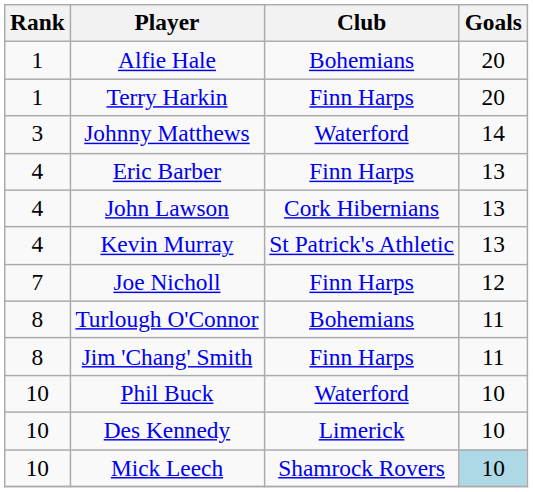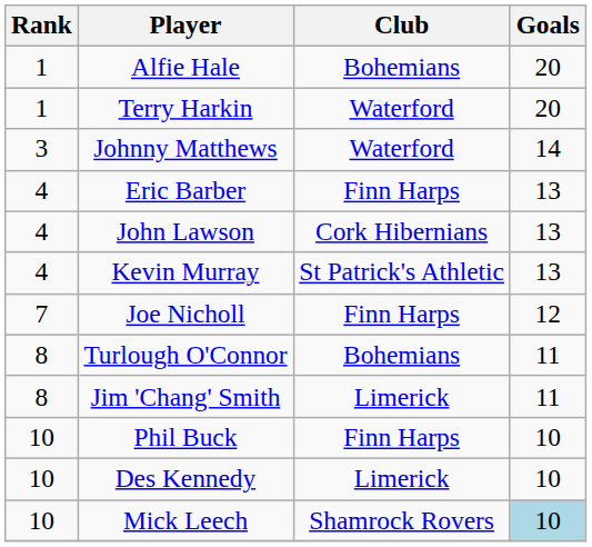 <table class="wikitable" style="text-align:center">
 <tr>
 <th>Rank</th>
 <th>Player</th>
 <th>Club</th>
 <th>Goals</th>
 </tr>
 <tr>
 <td>1</td>
 <td><a href='#'>Alfie Hale</a></td>
 <td><a href='#'>Bohemians</a></td>
 <td>20</td>
 </tr>
 <tr>
 <td>1</td>
 <td><a href='#'>Terry Harkin</a></td>
-<td><a href='#'>Finn Harps</a></td>
+<td><a href='#'>Waterford</a></td>
 <td>20</td>
 </tr>
 <tr>
 <td>3</td>
 <td><a href='#'>Johnny Matthews</a></td>
 <td><a href='#'>Waterford</a></td>
 <td>14</td>
 </tr>
 <tr>
 <td>4</td>
 <td><a href='#'>Eric Barber</a></td>
 <td><a href='#'>Finn Harps</a></td>
 <td>13</td>
 </tr>
 <tr>
 <td>4</td>
 <td><a href='#'>John Lawson</a></td>
 <td><a href='#'>Cork Hibernians</a></td>
 <td>13</td>
 </tr>
 <tr>
 <td>4</td>
 <td><a href='#'>Kevin Murray</a></td>
 <td><a href='#'>St Patrick's Athletic</a></td>
 <td>13</td>
 </tr>
 <tr>
 <td>7</td>
 <td><a href='#'>Joe Nicholl</a></td>
 <td><a href='#'>Finn Harps</a></td>
 <td>12</td>
 </tr>
 <tr>
 <td>8</td>
 <td><a href='#'>Turlough O'Connor</a></td>
 <td><a href='#'>Bohemians</a></td>
 <td>11</td>
 </tr>
 <tr>
 <td>8</td>
 <td><a href='#'>Jim 'Chang' Smith</a></td>
-<td><a href='#'>Finn Harps</a></td>
+<td><a href='#'>Limerick</a></td>
 <td>11</td>
 </tr>
 <tr>
 <td>10</td>
 <td><a href='#'>Phil Buck</a></td>
-<td><a href='#'>Waterford</a></td>
+<td><a href='#'>Finn Harps</a></td>
 <td>10</td>
 </tr>
 <tr>
 <td>10</td>
 <td><a href='#'>Des Kennedy</a></td>
 <td><a href='#'>Limerick</a></td>
 <td>10</td>
 </tr>
 <tr>
 <td>10</td>
 <td><a href='#'>Mick Leech</a></td>
 <td><a href='#'>Shamrock Rovers</a></td>
 <td style="background: lightblue;">10</td>
 </tr>
 <tr>
 </tr>
 </table>
